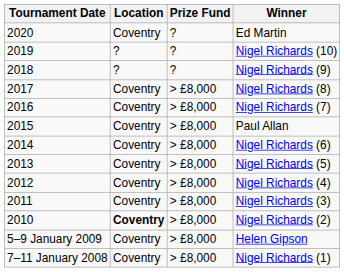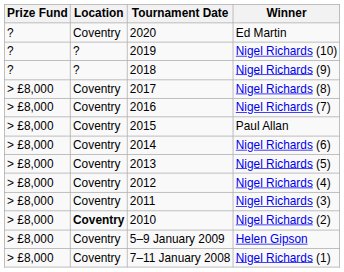 <table class="wikitable">
 <tr>
+<th>Prize Fund</th>
+<th>Location</th>
 <th>Tournament Date</th>
-<th>Location</th>
-<th>Prize Fund</th>
 <th>Winner</th>
 </tr>
 <tr>
+<td>?</td>
+<td>Coventry</td>
 <td>2020</td>
-<td>Coventry</td>
-<td>?</td>
 <td>Ed Martin</td>
 </tr>
 <tr>
-<td>2019</td>
 <td>?</td>
 <td>?</td>
+<td>2019</td>
 <td><a href='#'>Nigel Richards</a> (10)</td>
 </tr>
 <tr>
-<td>2018</td>
 <td>?</td>
 <td>?</td>
+<td>2018</td>
 <td><a href='#'>Nigel Richards</a> (9)</td>
 </tr>
 <tr>
+<td>> £8,000</td>
+<td>Coventry</td>
 <td>2017</td>
-<td>Coventry</td>
-<td>> £8,000</td>
 <td><a href='#'>Nigel Richards</a> (8)</td>
 </tr>
 <tr>
+<td>> £8,000</td>
+<td>Coventry</td>
 <td>2016</td>
-<td>Coventry</td>
-<td>> £8,000</td>
 <td><a href='#'>Nigel Richards</a> (7)</td>
 </tr>
 <tr>
+<td>> £8,000</td>
+<td>Coventry</td>
 <td>2015</td>
-<td>Coventry</td>
-<td>> £8,000</td>
 <td>Paul Allan</td>
 </tr>
 <tr>
+<td>> £8,000</td>
+<td>Coventry</td>
 <td>2014</td>
-<td>Coventry</td>
-<td>> £8,000</td>
 <td><a href='#'>Nigel Richards</a> (6)</td>
 </tr>
 <tr>
+<td>> £8,000</td>
+<td>Coventry</td>
 <td>2013</td>
-<td>Coventry</td>
-<td>> £8,000</td>
 <td><a href='#'>Nigel Richards</a> (5)</td>
 </tr>
 <tr>
+<td>> £8,000</td>
+<td>Coventry</td>
 <td>2012</td>
-<td>Coventry</td>
-<td>> £8,000</td>
 <td><a href='#'>Nigel Richards</a> (4)</td>
 </tr>
 <tr>
+<td>> £8,000</td>
+<td>Coventry</td>
 <td>2011</td>
-<td>Coventry</td>
-<td>> £8,000</td>
 <td><a href='#'>Nigel Richards</a> (3)</td>
 </tr>
 <tr>
+<td>> £8,000</td>
+<td><strong>Coventry</strong></td>
 <td>2010</td>
-<td><strong>Coventry</strong></td>
-<td>> £8,000</td>
 <td><a href='#'>Nigel Richards</a> (2)</td>
 </tr>
 <tr>
+<td>> £8,000</td>
+<td>Coventry</td>
 <td>5–9 January 2009</td>
-<td>Coventry</td>
-<td>> £8,000</td>
 <td><a href='#'>Helen Gipson</a></td>
 </tr>
 <tr>
+<td>> £8,000</td>
+<td>Coventry</td>
 <td>7–11 January 2008</td>
-<td>Coventry</td>
-<td>> £8,000</td>
 <td><a href='#'>Nigel Richards</a> (1)</td>
 </tr>
 </table>
